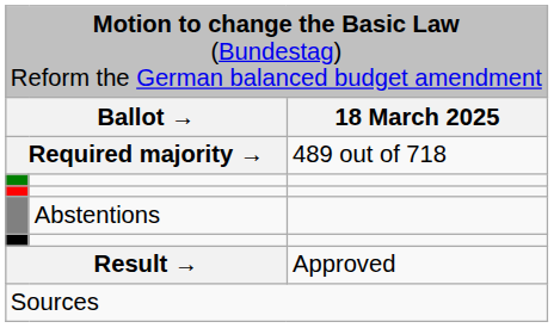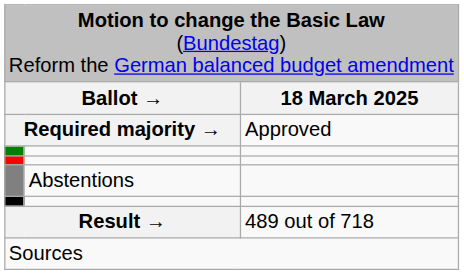 <table class="wikitable" style="text-align:left; float:right">
 <tr>
 <td colspan="4" bgcolor="#C0C0C0" align="center"><strong>Motion to change the Basic Law</strong> <br> (<a href='#'>Bundestag</a>) <br>Reform the <a href='#'>German balanced budget amendment</a></td>
 </tr>
 <tr>
 <th colspan="2" style="width:52%;">Ballot →</th>
 <th>18 March 2025</th>
 </tr>
 <tr>
 <th colspan="2">Required majority →</th>
-<td>489 out of 718</td>
+<td>Approved </td>
 </tr>
 <tr>
 <th style="background:green;"></th>
 <td style="text-align:left;"></td>
 <td></td>
 </tr>
 <tr>
 <th style="width:1px; background:red;"></th>
 <td style="text-align:left;"></td>
 <td></td>
 </tr>
 <tr>
 <th style="background:gray;"></th>
 <td style="text-align:left;">Abstentions</td>
 <td></td>
 </tr>
 <tr>
 <th style="background:black;"></th>
 <td style="text-align:left;"></td>
 <td></td>
 </tr>
 <tr>
 <th colspan="2">Result →</th>
-<td>Approved </td>
+<td>489 out of 718</td>
 </tr>
 <tr>
 <td colspan="3">Sources</td>
 </tr>
 </table>
